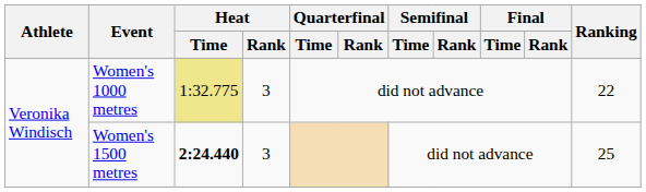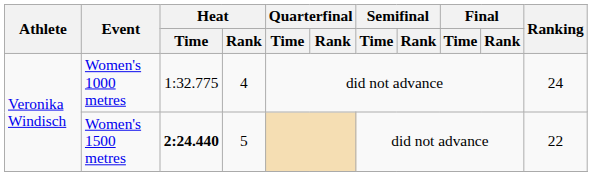 <table class="wikitable">
 <tr>
 <th rowspan="2">Athlete</th>
 <th rowspan="2">Event</th>
 <th colspan="2">Heat</th>
 <th colspan="2">Quarterfinal</th>
 <th colspan="2">Semifinal</th>
 <th colspan="2">Final</th>
 <th rowspan="2">Ranking</th>
 </tr>
 <tr>
 <th>Time</th>
 <th>Rank</th>
 <th>Time</th>
 <th>Rank</th>
 <th>Time</th>
 <th>Rank</th>
 <th>Time</th>
 <th>Rank</th>
 </tr>
 <tr>
 <td rowspan="2"><a href='#'>Veronika Windisch</a></td>
 <td><a href='#'>Women's 1000 metres</a></td>
-<td align="center" style="background: khaki;">1:32.775</td>
-<td align="center">3</td>
+<td align="center">1:32.775</td>
+<td align="center">4</td>
 <td align="center" colspan="6">did not advance</td>
-<td align="center">22</td>
+<td align="center">24</td>
 </tr>
 <tr>
 <td><a href='#'>Women's 1500 metres</a></td>
 <td align="center"><strong>2:24.440</strong></td>
-<td align="center">3</td>
+<td align="center">5</td>
 <td colspan="2" bgcolor="wheat"></td>
 <td align="center" colspan="4">did not advance</td>
-<td align="center">25</td>
+<td align="center">22</td>
 </tr>
 <tr>
 </tr>
 </table>
